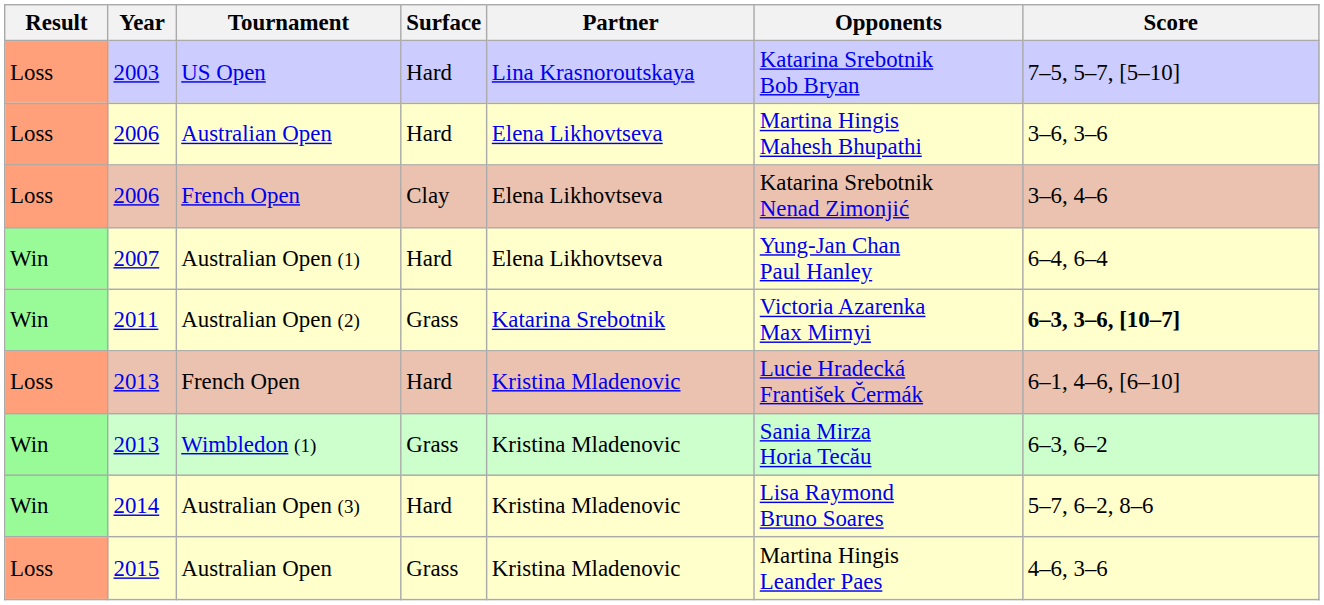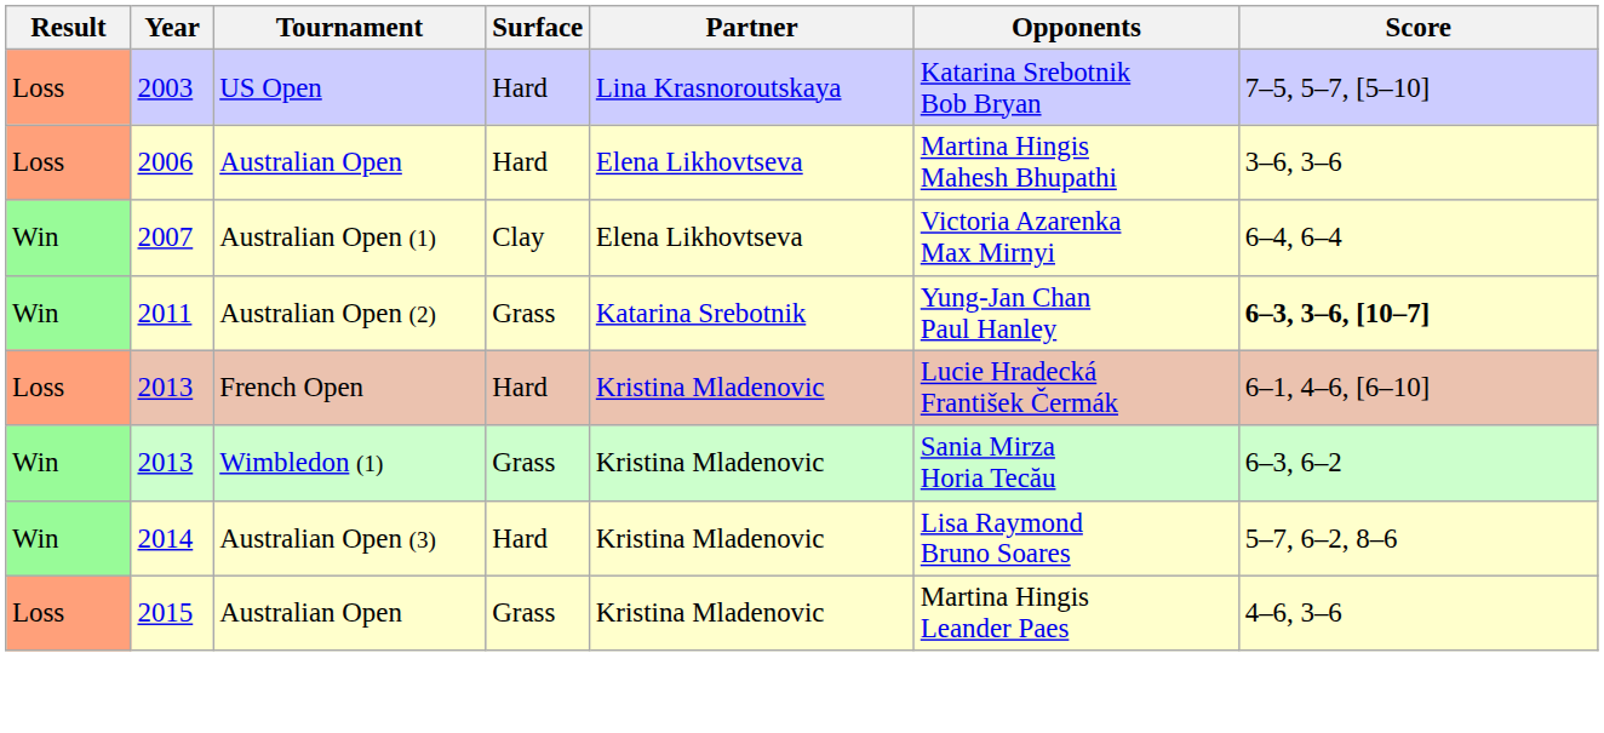 <table class="sortable wikitable">
 <tr>
 <th style="width:65px;">Result</th>
 <th style="width:40px;">Year</th>
 <th style="width:150px;">Tournament</th>
 <th style="width:50px;">Surface</th>
 <th style="width:180px;">Partner</th>
 <th style="width:180px;">Opponents</th>
 <th style="width:200px;" class="unsortable">Score</th>
 </tr>
 <tr style="background:#ccccff;">
 <td style="background:#ffa07a;">Loss</td>
 <td><a href='#'>2003</a></td>
 <td><a href='#'>US Open</a></td>
 <td>Hard</td>
 <td> <a href='#'>Lina Krasnoroutskaya</a></td>
 <td> <a href='#'>Katarina Srebotnik</a> <br>  <a href='#'>Bob Bryan</a></td>
 <td>7–5, 5–7, [5–10]</td>
 </tr>
 <tr style="background:#ffffcc;">
 <td style="background:#ffa07a;">Loss</td>
 <td><a href='#'>2006</a></td>
 <td><a href='#'>Australian Open</a></td>
 <td>Hard</td>
 <td> <a href='#'>Elena Likhovtseva</a></td>
 <td> <a href='#'>Martina Hingis</a> <br>  <a href='#'>Mahesh Bhupathi</a></td>
 <td>3–6, 3–6</td>
 </tr>
-<tr style="background:#ebc2af;">
-<td style="background:#ffa07a;">Loss</td>
-<td><a href='#'>2006</a></td>
-<td><a href='#'>French Open</a></td>
-<td>Clay</td>
-<td> Elena Likhovtseva</td>
-<td> Katarina Srebotnik <br>  <a href='#'>Nenad Zimonjić</a></td>
-<td>3–6, 4–6</td>
-</tr>
 <tr style="background:#ffffcc;">
 <td style="background:#98fb98;">Win</td>
 <td><a href='#'>2007</a></td>
 <td>Australian Open <small>(1)</small></td>
-<td>Hard</td>
+<td>Clay</td>
 <td> Elena Likhovtseva</td>
-<td> <a href='#'>Yung-Jan Chan</a> <br>  <a href='#'>Paul Hanley</a></td>
+<td> <a href='#'>Victoria Azarenka</a> <br>  <a href='#'>Max Mirnyi</a></td>
 <td>6–4, 6–4</td>
 </tr>
 <tr style="background:#ffffcc;">
 <td style="background:#98fb98;">Win</td>
 <td><a href='#'>2011</a></td>
 <td>Australian Open <small>(2)</small></td>
 <td>Grass</td>
 <td> <a href='#'>Katarina Srebotnik</a></td>
-<td> <a href='#'>Victoria Azarenka</a> <br>  <a href='#'>Max Mirnyi</a></td>
+<td> <a href='#'>Yung-Jan Chan</a> <br>  <a href='#'>Paul Hanley</a></td>
 <td><strong>6–3, 3–6, [10–7]</strong></td>
 </tr>
 <tr style="background:#ebc2af;">
 <td style="background:#ffa07a;">Loss</td>
 <td><a href='#'>2013</a></td>
 <td>French Open</td>
 <td>Hard</td>
 <td> <a href='#'>Kristina Mladenovic</a></td>
 <td> <a href='#'>Lucie Hradecká</a> <br>  <a href='#'>František Čermák</a></td>
 <td>6–1, 4–6, [6–10]</td>
 </tr>
 <tr style="background:#ccffcc;">
 <td style="background:#98fb98;">Win</td>
 <td><a href='#'>2013</a></td>
 <td><a href='#'>Wimbledon</a> <small>(1)</small></td>
 <td>Grass</td>
 <td> Kristina Mladenovic</td>
 <td> <a href='#'>Sania Mirza</a> <br>  <a href='#'>Horia Tecău</a></td>
 <td>6–3, 6–2</td>
 </tr>
 <tr style="background:#ffffcc;">
 <td style="background:#98fb98;">Win</td>
 <td><a href='#'>2014</a></td>
 <td>Australian Open <small>(3)</small></td>
 <td>Hard</td>
 <td> Kristina Mladenovic</td>
 <td> <a href='#'>Lisa Raymond</a> <br>  <a href='#'>Bruno Soares</a></td>
 <td>5–7, 6–2, 8–6</td>
 </tr>
 <tr style="background:#ffffcc;">
 <td style="background:#ffa07a;">Loss</td>
 <td><a href='#'>2015</a></td>
 <td>Australian Open</td>
 <td>Grass</td>
 <td> Kristina Mladenovic</td>
 <td> Martina Hingis <br>  <a href='#'>Leander Paes</a></td>
 <td>4–6, 3–6</td>
 </tr>
 </table>
